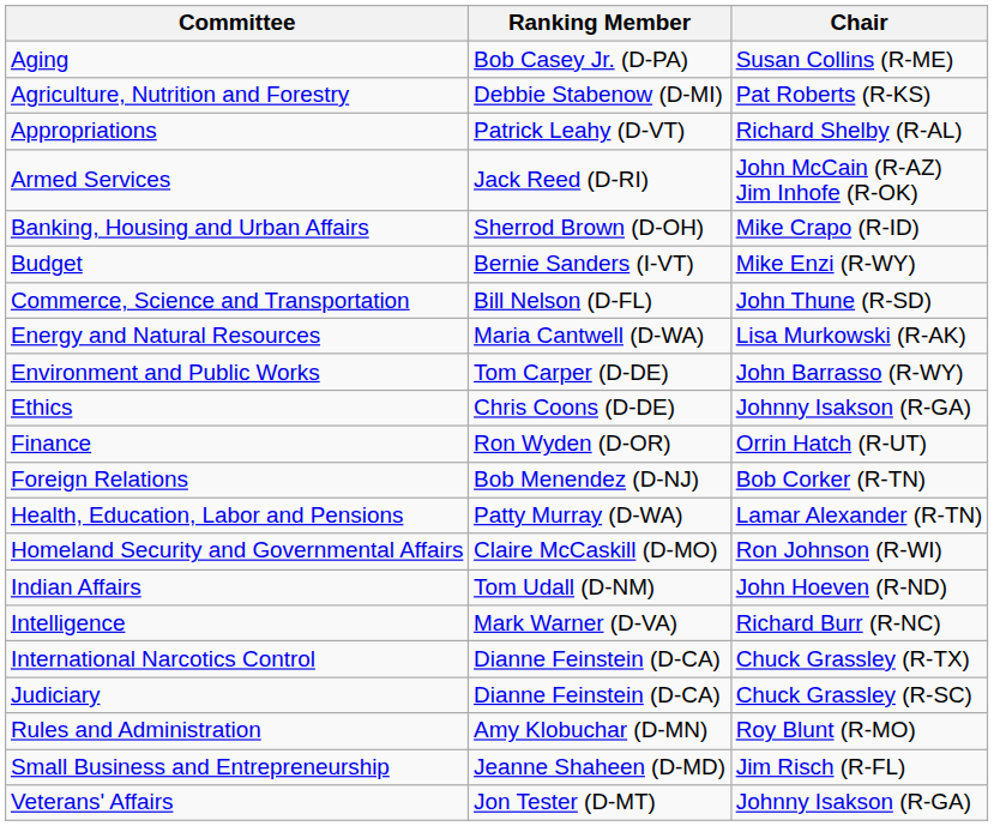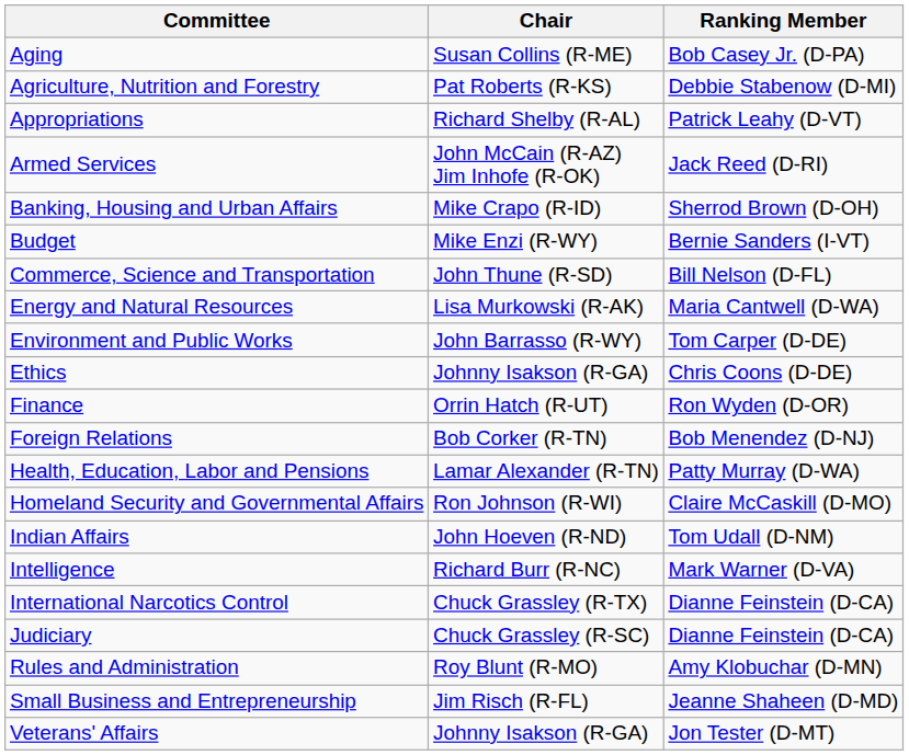 <table class="wikitable">
 <tr>
 <th>Committee</th>
+<th>Chair</th>
 <th>Ranking Member</th>
-<th>Chair</th>
 </tr>
 <tr>
 <td><a href='#'>Aging</a> </td>
+<td><a href='#'>Susan Collins</a> (R-ME)</td>
 <td><a href='#'>Bob Casey Jr.</a> (D-PA)</td>
-<td><a href='#'>Susan Collins</a> (R-ME)</td>
 </tr>
 <tr>
 <td><a href='#'>Agriculture, Nutrition and Forestry</a></td>
+<td><a href='#'>Pat Roberts</a> (R-KS)</td>
 <td><a href='#'>Debbie Stabenow</a> (D-MI)</td>
-<td><a href='#'>Pat Roberts</a> (R-KS)</td>
 </tr>
 <tr>
 <td><a href='#'>Appropriations</a></td>
+<td><a href='#'>Richard Shelby</a> (R-AL)</td>
 <td><a href='#'>Patrick Leahy</a> (D-VT)</td>
-<td><a href='#'>Richard Shelby</a> (R-AL)</td>
 </tr>
 <tr>
 <td><a href='#'>Armed Services</a></td>
+<td><a href='#'>John McCain</a> (R-AZ)  <br><a href='#'>Jim Inhofe</a> (R-OK)  </td>
 <td><a href='#'>Jack Reed</a> (D-RI)</td>
-<td><a href='#'>John McCain</a> (R-AZ)  <br><a href='#'>Jim Inhofe</a> (R-OK)  </td>
 </tr>
 <tr>
 <td><a href='#'>Banking, Housing and Urban Affairs</a></td>
+<td><a href='#'>Mike Crapo</a> (R-ID)</td>
 <td><a href='#'>Sherrod Brown</a> (D-OH)</td>
-<td><a href='#'>Mike Crapo</a> (R-ID)</td>
 </tr>
 <tr>
 <td><a href='#'>Budget</a></td>
+<td><a href='#'>Mike Enzi</a> (R-WY)</td>
 <td><a href='#'>Bernie Sanders</a> (I-VT)</td>
-<td><a href='#'>Mike Enzi</a> (R-WY)</td>
 </tr>
 <tr>
 <td><a href='#'>Commerce, Science and Transportation</a></td>
+<td><a href='#'>John Thune</a> (R-SD)</td>
 <td><a href='#'>Bill Nelson</a> (D-FL)</td>
-<td><a href='#'>John Thune</a> (R-SD)</td>
 </tr>
 <tr>
 <td><a href='#'>Energy and Natural Resources</a></td>
+<td><a href='#'>Lisa Murkowski</a> (R-AK)</td>
 <td><a href='#'>Maria Cantwell</a> (D-WA)</td>
-<td><a href='#'>Lisa Murkowski</a> (R-AK)</td>
 </tr>
 <tr>
 <td><a href='#'>Environment and Public Works</a></td>
+<td><a href='#'>John Barrasso</a> (R-WY)</td>
 <td><a href='#'>Tom Carper</a> (D-DE)</td>
-<td><a href='#'>John Barrasso</a> (R-WY)</td>
 </tr>
 <tr>
 <td><a href='#'>Ethics</a> </td>
+<td><a href='#'>Johnny Isakson</a> (R-GA)</td>
 <td><a href='#'>Chris Coons</a> (D-DE)</td>
-<td><a href='#'>Johnny Isakson</a> (R-GA)</td>
 </tr>
 <tr>
 <td><a href='#'>Finance</a></td>
+<td><a href='#'>Orrin Hatch</a> (R-UT)</td>
 <td><a href='#'>Ron Wyden</a> (D-OR)</td>
-<td><a href='#'>Orrin Hatch</a> (R-UT)</td>
 </tr>
 <tr>
 <td><a href='#'>Foreign Relations</a></td>
+<td><a href='#'>Bob Corker</a> (R-TN)</td>
 <td><a href='#'>Bob Menendez</a> (D-NJ)</td>
-<td><a href='#'>Bob Corker</a> (R-TN)</td>
 </tr>
 <tr>
 <td><a href='#'>Health, Education, Labor and Pensions</a></td>
+<td><a href='#'>Lamar Alexander</a> (R-TN)</td>
 <td><a href='#'>Patty Murray</a> (D-WA)</td>
-<td><a href='#'>Lamar Alexander</a> (R-TN)</td>
 </tr>
 <tr>
 <td><a href='#'>Homeland Security and Governmental Affairs</a></td>
+<td><a href='#'>Ron Johnson</a> (R-WI)</td>
 <td><a href='#'>Claire McCaskill</a> (D-MO)</td>
-<td><a href='#'>Ron Johnson</a> (R-WI)</td>
 </tr>
 <tr>
 <td><a href='#'>Indian Affairs</a> </td>
+<td><a href='#'>John Hoeven</a> (R-ND)</td>
 <td><a href='#'>Tom Udall</a> (D-NM)</td>
-<td><a href='#'>John Hoeven</a> (R-ND)</td>
 </tr>
 <tr>
 <td><a href='#'>Intelligence</a> </td>
+<td><a href='#'>Richard Burr</a> (R-NC)</td>
 <td><a href='#'>Mark Warner</a> (D-VA)</td>
-<td><a href='#'>Richard Burr</a> (R-NC)</td>
 </tr>
 <tr>
 <td><a href='#'>International Narcotics Control</a> </td>
+<td><a href='#'>Chuck Grassley</a> (R-TX)</td>
 <td><a href='#'>Dianne Feinstein</a> (D-CA)</td>
-<td><a href='#'>Chuck Grassley</a> (R-TX)</td>
 </tr>
 <tr>
 <td><a href='#'>Judiciary</a></td>
+<td><a href='#'>Chuck Grassley</a> (R-SC)</td>
 <td><a href='#'>Dianne Feinstein</a> (D-CA)</td>
-<td><a href='#'>Chuck Grassley</a> (R-SC)</td>
 </tr>
 <tr>
 <td><a href='#'>Rules and Administration</a></td>
+<td><a href='#'>Roy Blunt</a> (R-MO)</td>
 <td><a href='#'>Amy Klobuchar</a> (D-MN)</td>
-<td><a href='#'>Roy Blunt</a> (R-MO)</td>
 </tr>
 <tr>
 <td><a href='#'>Small Business and Entrepreneurship</a></td>
+<td><a href='#'>Jim Risch</a> (R-FL)</td>
 <td><a href='#'>Jeanne Shaheen</a> (D-MD)</td>
-<td><a href='#'>Jim Risch</a> (R-FL)</td>
 </tr>
 <tr>
 <td><a href='#'>Veterans' Affairs</a></td>
+<td><a href='#'>Johnny Isakson</a> (R-GA)</td>
 <td><a href='#'>Jon Tester</a> (D-MT)</td>
-<td><a href='#'>Johnny Isakson</a> (R-GA)</td>
 </tr>
 </table>
